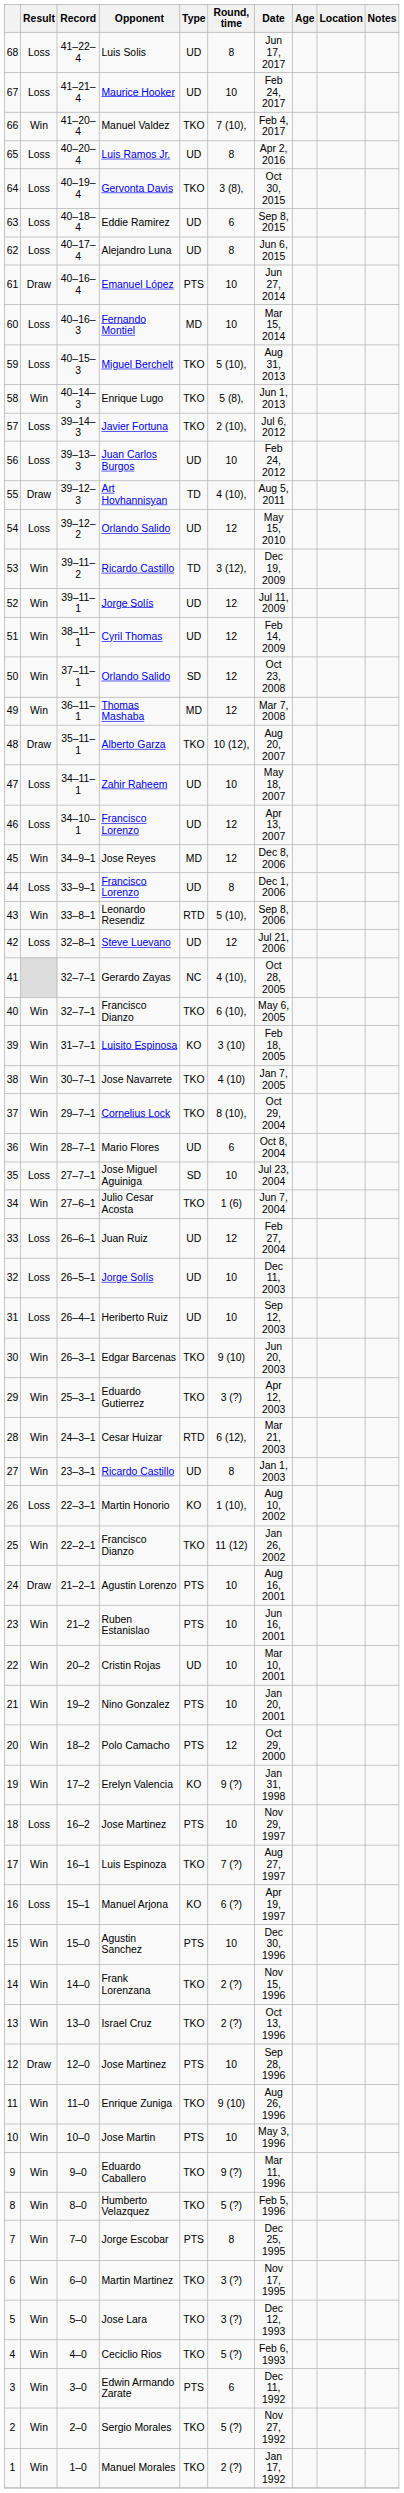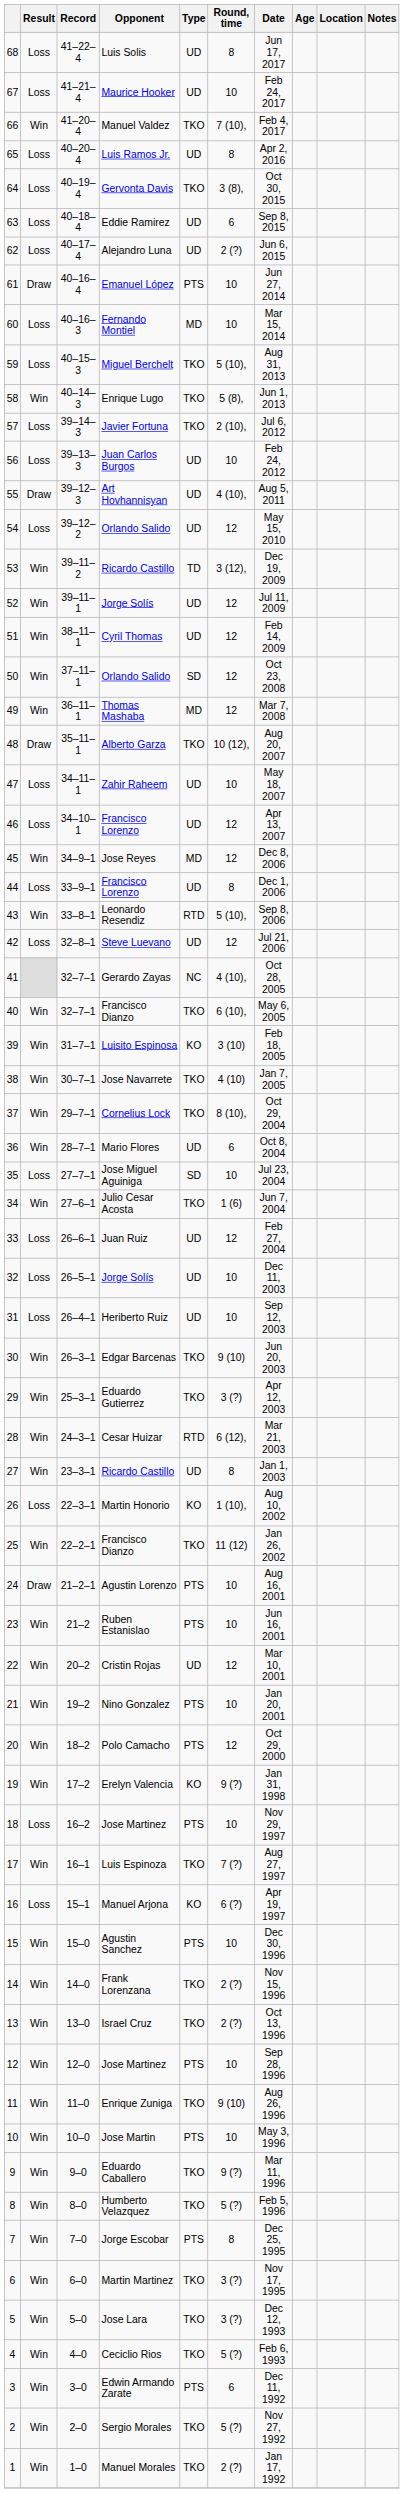 <table class="wikitable" style="text-align:center">
 <tr>
 <th></th>
 <th>Result</th>
 <th>Record</th>
 <th>Opponent</th>
 <th>Type</th>
 <th>Round, time</th>
 <th>Date</th>
 <th>Age</th>
 <th>Location</th>
 <th>Notes</th>
 </tr>
 <tr>
 <td>68</td>
 <td>Loss</td>
 <td>41–22–4 </td>
 <td align=left>Luis Solis</td>
 <td>UD</td>
 <td>8</td>
 <td>Jun 17, 2017</td>
 <td style="text-align:left;"></td>
 <td style="text-align:left;"></td>
 <td></td>
 </tr>
 <tr>
 <td>67</td>
 <td>Loss</td>
 <td>41–21–4 </td>
 <td align=left><a href='#'>Maurice Hooker</a></td>
 <td>UD</td>
 <td>10</td>
 <td>Feb 24, 2017</td>
 <td style="text-align:left;"></td>
 <td style="text-align:left;"></td>
 <td></td>
 </tr>
 <tr>
 <td>66</td>
 <td>Win</td>
 <td>41–20–4 </td>
 <td align=left>Manuel Valdez</td>
 <td>TKO</td>
 <td>7 (10), </td>
 <td>Feb 4, 2017</td>
 <td style="text-align:left;"></td>
 <td style="text-align:left;"></td>
 <td></td>
 </tr>
 <tr>
 <td>65</td>
 <td>Loss</td>
 <td>40–20–4 </td>
 <td align=left><a href='#'>Luis Ramos Jr.</a></td>
 <td>UD</td>
 <td>8</td>
 <td>Apr 2, 2016</td>
 <td style="text-align:left;"></td>
 <td style="text-align:left;"></td>
 <td></td>
 </tr>
 <tr>
 <td>64</td>
 <td>Loss</td>
 <td>40–19–4 </td>
 <td align=left><a href='#'>Gervonta Davis</a></td>
 <td>TKO</td>
 <td>3 (8), </td>
 <td>Oct 30, 2015</td>
 <td style="text-align:left;"></td>
 <td style="text-align:left;"></td>
 <td></td>
 </tr>
 <tr>
 <td>63</td>
 <td>Loss</td>
 <td>40–18–4 </td>
 <td align=left>Eddie Ramirez</td>
 <td>UD</td>
 <td>6</td>
 <td>Sep 8, 2015</td>
 <td style="text-align:left;"></td>
 <td style="text-align:left;"></td>
 <td></td>
 </tr>
 <tr>
 <td>62</td>
 <td>Loss</td>
 <td>40–17–4 </td>
 <td align=left>Alejandro Luna</td>
 <td>UD</td>
-<td>8</td>
+<td>2 (?)</td>
 <td>Jun 6, 2015</td>
 <td style="text-align:left;"></td>
 <td style="text-align:left;"></td>
 <td></td>
 </tr>
 <tr>
 <td>61</td>
 <td>Draw</td>
 <td>40–16–4 </td>
 <td align=left><a href='#'>Emanuel López</a></td>
 <td>PTS</td>
 <td>10</td>
 <td>Jun 27, 2014</td>
 <td style="text-align:left;"></td>
 <td style="text-align:left;"></td>
 <td></td>
 </tr>
 <tr>
 <td>60</td>
 <td>Loss</td>
 <td>40–16–3 </td>
 <td align=left><a href='#'>Fernando Montiel</a></td>
 <td>MD</td>
 <td>10</td>
 <td>Mar 15, 2014</td>
 <td style="text-align:left;"></td>
 <td style="text-align:left;"></td>
 <td></td>
 </tr>
 <tr>
 <td>59</td>
 <td>Loss</td>
 <td>40–15–3 </td>
 <td align=left><a href='#'>Miguel Berchelt</a></td>
 <td>TKO</td>
 <td>5 (10), </td>
 <td>Aug 31, 2013</td>
 <td style="text-align:left;"></td>
 <td style="text-align:left;"></td>
 <td></td>
 </tr>
 <tr>
 <td>58</td>
 <td>Win</td>
 <td>40–14–3 </td>
 <td align=left>Enrique Lugo</td>
 <td>TKO</td>
 <td>5 (8), </td>
 <td>Jun 1, 2013</td>
 <td style="text-align:left;"></td>
 <td style="text-align:left;"></td>
 <td></td>
 </tr>
 <tr>
 <td>57</td>
 <td>Loss</td>
 <td>39–14–3 </td>
 <td align=left><a href='#'>Javier Fortuna</a></td>
 <td>TKO</td>
 <td>2 (10), </td>
 <td>Jul 6, 2012</td>
 <td style="text-align:left;"></td>
 <td style="text-align:left;"></td>
 <td></td>
 </tr>
 <tr>
 <td>56</td>
 <td>Loss</td>
 <td>39–13–3 </td>
 <td align=left><a href='#'>Juan Carlos Burgos</a></td>
 <td>UD</td>
 <td>10</td>
 <td>Feb 24, 2012</td>
 <td style="text-align:left;"></td>
 <td style="text-align:left;"></td>
 <td style="text-align:left;"></td>
 </tr>
 <tr>
 <td>55</td>
 <td>Draw</td>
 <td>39–12–3 </td>
 <td align=left><a href='#'>Art Hovhannisyan</a></td>
-<td>TD</td>
+<td>UD</td>
 <td>4 (10), </td>
 <td>Aug 5, 2011</td>
 <td style="text-align:left;"></td>
 <td style="text-align:left;"></td>
 <td style="text-align:left;"></td>
 </tr>
 <tr>
 <td>54</td>
 <td>Loss</td>
 <td>39–12–2 </td>
 <td align=left><a href='#'>Orlando Salido</a></td>
 <td>UD</td>
 <td>12</td>
 <td>May 15, 2010</td>
 <td style="text-align:left;"></td>
 <td style="text-align:left;"></td>
 <td style="text-align:left;"></td>
 </tr>
 <tr>
 <td>53</td>
 <td>Win</td>
 <td>39–11–2 </td>
 <td align=left><a href='#'>Ricardo Castillo</a></td>
 <td>TD</td>
 <td>3 (12), </td>
 <td>Dec 19, 2009</td>
 <td style="text-align:left;"></td>
 <td style="text-align:left;"></td>
 <td style="text-align:left;"></td>
 </tr>
 <tr>
 <td>52</td>
 <td>Win</td>
 <td>39–11–1 </td>
 <td align=left><a href='#'>Jorge Solís</a></td>
 <td>UD</td>
 <td>12</td>
 <td>Jul 11, 2009</td>
 <td style="text-align:left;"></td>
 <td style="text-align:left;"></td>
 <td style="text-align:left;"></td>
 </tr>
 <tr>
 <td>51</td>
 <td>Win</td>
 <td>38–11–1 </td>
 <td align=left><a href='#'>Cyril Thomas</a></td>
 <td>UD</td>
 <td>12</td>
 <td>Feb 14, 2009</td>
 <td style="text-align:left;"></td>
 <td style="text-align:left;"></td>
 <td style="text-align:left;"></td>
 </tr>
 <tr>
 <td>50</td>
 <td>Win</td>
 <td>37–11–1 </td>
 <td align=left><a href='#'>Orlando Salido</a></td>
 <td>SD</td>
 <td>12</td>
 <td>Oct 23, 2008</td>
 <td style="text-align:left;"></td>
 <td style="text-align:left;"></td>
 <td style="text-align:left;"></td>
 </tr>
 <tr>
 <td>49</td>
 <td>Win</td>
 <td>36–11–1 </td>
 <td align=left><a href='#'>Thomas Mashaba</a></td>
 <td>MD</td>
 <td>12</td>
 <td>Mar 7, 2008</td>
 <td style="text-align:left;"></td>
 <td style="text-align:left;"></td>
 <td style="text-align:left;"></td>
 </tr>
 <tr>
 <td>48</td>
 <td>Draw</td>
 <td>35–11–1 </td>
 <td align=left><a href='#'>Alberto Garza</a></td>
 <td>TKO</td>
 <td>10 (12), </td>
 <td>Aug 20, 2007</td>
 <td style="text-align:left;"></td>
 <td style="text-align:left;"></td>
 <td style="text-align:left;"></td>
 </tr>
 <tr>
 <td>47</td>
 <td>Loss</td>
 <td>34–11–1 </td>
 <td align=left><a href='#'>Zahir Raheem</a></td>
 <td>UD</td>
 <td>10</td>
 <td>May 18, 2007</td>
 <td style="text-align:left;"></td>
 <td style="text-align:left;"></td>
 <td></td>
 </tr>
 <tr>
 <td>46</td>
 <td>Loss</td>
 <td>34–10–1 </td>
 <td align=left><a href='#'>Francisco Lorenzo</a></td>
 <td>UD</td>
 <td>12</td>
 <td>Apr 13, 2007</td>
 <td style="text-align:left;"></td>
 <td style="text-align:left;"></td>
 <td></td>
 </tr>
 <tr>
 <td>45</td>
 <td>Win</td>
 <td>34–9–1 </td>
 <td align=left>Jose Reyes</td>
 <td>MD</td>
 <td>12</td>
 <td>Dec 8, 2006</td>
 <td style="text-align:left;"></td>
 <td style="text-align:left;"></td>
 <td style="text-align:left;"></td>
 </tr>
 <tr>
 <td>44</td>
 <td>Loss</td>
 <td>33–9–1 </td>
 <td align=left><a href='#'>Francisco Lorenzo</a></td>
 <td>UD</td>
 <td>8</td>
 <td>Dec 1, 2006</td>
 <td style="text-align:left;"></td>
 <td style="text-align:left;"></td>
 <td></td>
 </tr>
 <tr>
 <td>43</td>
 <td>Win</td>
 <td>33–8–1 </td>
 <td align=left>Leonardo Resendiz</td>
 <td>RTD</td>
 <td>5 (10), </td>
 <td>Sep 8, 2006</td>
 <td style="text-align:left;"></td>
 <td style="text-align:left;"></td>
 <td style="text-align:left;"></td>
 </tr>
 <tr>
 <td>42</td>
 <td>Loss</td>
 <td>32–8–1 </td>
 <td align=left><a href='#'>Steve Luevano</a></td>
 <td>UD</td>
 <td>12</td>
 <td>Jul 21, 2006</td>
 <td style="text-align:left;"></td>
 <td style="text-align:left;"></td>
 <td style="text-align:left;"></td>
 </tr>
 <tr>
 <td>41</td>
 <td style="background:#DDD"></td>
 <td>32–7–1 </td>
 <td align=left>Gerardo Zayas</td>
 <td>NC</td>
 <td>4 (10), </td>
 <td>Oct 28, 2005</td>
 <td style="text-align:left;"></td>
 <td style="text-align:left;"></td>
 <td></td>
 </tr>
 <tr>
 <td>40</td>
 <td>Win</td>
 <td>32–7–1</td>
 <td align=left>Francisco Dianzo</td>
 <td>TKO</td>
 <td>6 (10), </td>
 <td>May 6, 2005</td>
 <td style="text-align:left;"></td>
 <td style="text-align:left;"></td>
 <td></td>
 </tr>
 <tr>
 <td>39</td>
 <td>Win</td>
 <td>31–7–1</td>
 <td align=left><a href='#'>Luisito Espinosa</a></td>
 <td>KO</td>
 <td>3 (10)</td>
 <td>Feb 18, 2005</td>
 <td style="text-align:left;"></td>
 <td style="text-align:left;"></td>
 <td></td>
 </tr>
 <tr>
 <td>38</td>
 <td>Win</td>
 <td>30–7–1</td>
 <td align=left>Jose Navarrete</td>
 <td>TKO</td>
 <td>4 (10)</td>
 <td>Jan 7, 2005</td>
 <td style="text-align:left;"></td>
 <td style="text-align:left;"></td>
 <td></td>
 </tr>
 <tr>
 <td>37</td>
 <td>Win</td>
 <td>29–7–1</td>
 <td align=left><a href='#'>Cornelius Lock</a></td>
 <td>TKO</td>
 <td>8 (10), </td>
 <td>Oct 29, 2004</td>
 <td style="text-align:left;"></td>
 <td style="text-align:left;"></td>
 <td></td>
 </tr>
 <tr>
 <td>36</td>
 <td>Win</td>
 <td>28–7–1</td>
 <td align=left>Mario Flores</td>
 <td>UD</td>
 <td>6</td>
 <td>Oct 8, 2004</td>
 <td style="text-align:left;"></td>
 <td style="text-align:left;"></td>
 <td></td>
 </tr>
 <tr>
 <td>35</td>
 <td>Loss</td>
 <td>27–7–1</td>
 <td align=left>Jose Miguel Aguiniga</td>
 <td>SD</td>
 <td>10</td>
 <td>Jul 23, 2004</td>
 <td style="text-align:left;"></td>
 <td style="text-align:left;"></td>
 <td></td>
 </tr>
 <tr>
 <td>34</td>
 <td>Win</td>
 <td>27–6–1</td>
 <td align=left>Julio Cesar Acosta</td>
 <td>TKO</td>
 <td>1 (6)</td>
 <td>Jun 7, 2004</td>
 <td style="text-align:left;"></td>
 <td style="text-align:left;"></td>
 <td></td>
 </tr>
 <tr>
 <td>33</td>
 <td>Loss</td>
 <td>26–6–1</td>
 <td align=left>Juan Ruiz</td>
 <td>UD</td>
 <td>12</td>
 <td>Feb 27, 2004</td>
 <td style="text-align:left;"></td>
 <td style="text-align:left;"></td>
 <td style="text-align:left;"></td>
 </tr>
 <tr>
 <td>32</td>
 <td>Loss</td>
 <td>26–5–1</td>
 <td align=left><a href='#'>Jorge Solís</a></td>
 <td>UD</td>
 <td>10</td>
 <td>Dec 11, 2003</td>
 <td style="text-align:left;"></td>
 <td style="text-align:left;"></td>
 <td></td>
 </tr>
 <tr>
 <td>31</td>
 <td>Loss</td>
 <td>26–4–1</td>
 <td align=left>Heriberto Ruiz</td>
 <td>UD</td>
 <td>10</td>
 <td>Sep 12, 2003</td>
 <td style="text-align:left;"></td>
 <td style="text-align:left;"></td>
 <td></td>
 </tr>
 <tr>
 <td>30</td>
 <td>Win</td>
 <td>26–3–1</td>
 <td align=left>Edgar Barcenas</td>
 <td>TKO</td>
 <td>9 (10)</td>
 <td>Jun 20, 2003</td>
 <td style="text-align:left;"></td>
 <td style="text-align:left;"></td>
 <td></td>
 </tr>
 <tr>
 <td>29</td>
 <td>Win</td>
 <td>25–3–1</td>
 <td align=left>Eduardo Gutierrez</td>
 <td>TKO</td>
 <td>3 (?)</td>
 <td>Apr 12, 2003</td>
 <td style="text-align:left;"></td>
 <td style="text-align:left;"></td>
 <td></td>
 </tr>
 <tr>
 <td>28</td>
 <td>Win</td>
 <td>24–3–1</td>
 <td align=left>Cesar Huizar</td>
 <td>RTD</td>
 <td>6 (12), </td>
 <td>Mar 21, 2003</td>
 <td style="text-align:left;"></td>
 <td style="text-align:left;"></td>
 <td style="text-align:left;"></td>
 </tr>
 <tr>
 <td>27</td>
 <td>Win</td>
 <td>23–3–1</td>
 <td align=left><a href='#'>Ricardo Castillo</a></td>
 <td>UD</td>
 <td>8</td>
 <td>Jan 1, 2003</td>
 <td style="text-align:left;"></td>
 <td style="text-align:left;"></td>
 <td></td>
 </tr>
 <tr>
 <td>26</td>
 <td>Loss</td>
 <td>22–3–1</td>
 <td align=left>Martin Honorio</td>
 <td>KO</td>
 <td>1 (10), </td>
 <td>Aug 10, 2002</td>
 <td style="text-align:left;"></td>
 <td style="text-align:left;"></td>
 <td></td>
 </tr>
 <tr>
 <td>25</td>
 <td>Win</td>
 <td>22–2–1</td>
 <td align=left>Francisco Dianzo</td>
 <td>TKO</td>
 <td>11 (12)</td>
 <td>Jan 26, 2002</td>
 <td style="text-align:left;"></td>
 <td style="text-align:left;"></td>
 <td style="text-align:left;"></td>
 </tr>
 <tr>
 <td>24</td>
 <td>Draw</td>
 <td>21–2–1</td>
 <td align=left>Agustin Lorenzo</td>
 <td>PTS</td>
 <td>10</td>
 <td>Aug 16, 2001</td>
 <td style="text-align:left;"></td>
 <td style="text-align:left;"></td>
 <td></td>
 </tr>
 <tr>
 <td>23</td>
 <td>Win</td>
 <td>21–2</td>
 <td align=left>Ruben Estanislao</td>
 <td>PTS</td>
 <td>10</td>
 <td>Jun 16, 2001</td>
 <td style="text-align:left;"></td>
 <td style="text-align:left;"></td>
 <td></td>
 </tr>
 <tr>
 <td>22</td>
 <td>Win</td>
 <td>20–2</td>
 <td align=left>Cristin Rojas</td>
 <td>UD</td>
-<td>10</td>
+<td>12</td>
 <td>Mar 10, 2001</td>
 <td style="text-align:left;"></td>
 <td style="text-align:left;"></td>
 <td></td>
 </tr>
 <tr>
 <td>21</td>
 <td>Win</td>
 <td>19–2</td>
 <td align=left>Nino Gonzalez</td>
 <td>PTS</td>
 <td>10</td>
 <td>Jan 20, 2001</td>
 <td style="text-align:left;"></td>
 <td style="text-align:left;"></td>
 <td></td>
 </tr>
 <tr>
 <td>20</td>
 <td>Win</td>
 <td>18–2</td>
 <td align=left>Polo Camacho</td>
 <td>PTS</td>
 <td>12</td>
 <td>Oct 29, 2000</td>
 <td style="text-align:left;"></td>
 <td style="text-align:left;"></td>
 <td></td>
 </tr>
 <tr>
 <td>19</td>
 <td>Win</td>
 <td>17–2</td>
 <td align=left>Erelyn Valencia</td>
 <td>KO</td>
 <td>9 (?)</td>
 <td>Jan 31, 1998</td>
 <td style="text-align:left;"></td>
 <td style="text-align:left;"></td>
 <td></td>
 </tr>
 <tr>
 <td>18</td>
 <td>Loss</td>
 <td>16–2</td>
 <td align=left>Jose Martinez</td>
 <td>PTS</td>
 <td>10</td>
 <td>Nov 29, 1997</td>
 <td style="text-align:left;"></td>
 <td style="text-align:left;"></td>
 <td></td>
 </tr>
 <tr>
 <td>17</td>
 <td>Win</td>
 <td>16–1</td>
 <td align=left>Luis Espinoza</td>
 <td>TKO</td>
 <td>7 (?)</td>
 <td>Aug 27, 1997</td>
 <td style="text-align:left;"></td>
 <td style="text-align:left;"></td>
 <td></td>
 </tr>
 <tr>
 <td>16</td>
 <td>Loss</td>
 <td>15–1</td>
 <td align=left>Manuel Arjona</td>
 <td>KO</td>
 <td>6 (?)</td>
 <td>Apr 19, 1997</td>
 <td style="text-align:left;"></td>
 <td style="text-align:left;"></td>
 <td></td>
 </tr>
 <tr>
 <td>15</td>
 <td>Win</td>
 <td>15–0</td>
 <td align=left>Agustin Sanchez</td>
 <td>PTS</td>
 <td>10</td>
 <td>Dec 30, 1996</td>
 <td style="text-align:left;"></td>
 <td style="text-align:left;"></td>
 <td></td>
 </tr>
 <tr>
 <td>14</td>
 <td>Win</td>
 <td>14–0</td>
 <td align=left>Frank Lorenzana</td>
 <td>TKO</td>
 <td>2 (?)</td>
 <td>Nov 15, 1996</td>
 <td style="text-align:left;"></td>
 <td style="text-align:left;"></td>
 <td></td>
 </tr>
 <tr>
 <td>13</td>
 <td>Win</td>
 <td>13–0</td>
 <td align=left>Israel Cruz</td>
 <td>TKO</td>
 <td>2 (?)</td>
 <td>Oct 13, 1996</td>
 <td style="text-align:left;"></td>
 <td style="text-align:left;"></td>
 <td></td>
 </tr>
 <tr>
 <td>12</td>
-<td>Draw</td>
+<td>Win</td>
 <td>12–0</td>
 <td align=left>Jose Martinez</td>
 <td>PTS</td>
 <td>10</td>
 <td>Sep 28, 1996</td>
 <td style="text-align:left;"></td>
 <td style="text-align:left;"></td>
 <td></td>
 </tr>
 <tr>
 <td>11</td>
 <td>Win</td>
 <td>11–0</td>
 <td align=left>Enrique Zuniga</td>
 <td>TKO</td>
 <td>9 (10)</td>
 <td>Aug 26, 1996</td>
 <td style="text-align:left;"></td>
 <td style="text-align:left;"></td>
 <td></td>
 </tr>
 <tr>
 <td>10</td>
 <td>Win</td>
 <td>10–0</td>
 <td align=left>Jose Martin</td>
 <td>PTS</td>
 <td>10</td>
 <td>May 3, 1996</td>
 <td style="text-align:left;"></td>
 <td style="text-align:left;"></td>
 <td></td>
 </tr>
 <tr>
 <td>9</td>
 <td>Win</td>
 <td>9–0</td>
 <td align=left>Eduardo Caballero</td>
 <td>TKO</td>
 <td>9 (?)</td>
 <td>Mar 11, 1996</td>
 <td style="text-align:left;"></td>
 <td style="text-align:left;"></td>
 <td></td>
 </tr>
 <tr>
 <td>8</td>
 <td>Win</td>
 <td>8–0</td>
 <td align=left>Humberto Velazquez</td>
 <td>TKO</td>
 <td>5 (?)</td>
 <td>Feb 5, 1996</td>
 <td style="text-align:left;"></td>
 <td style="text-align:left;"></td>
 <td></td>
 </tr>
 <tr>
 <td>7</td>
 <td>Win</td>
 <td>7–0</td>
 <td align=left>Jorge Escobar</td>
 <td>PTS</td>
 <td>8</td>
 <td>Dec 25, 1995</td>
 <td style="text-align:left;"></td>
 <td style="text-align:left;"></td>
 <td></td>
 </tr>
 <tr>
 <td>6</td>
 <td>Win</td>
 <td>6–0</td>
 <td align=left>Martin Martinez</td>
 <td>TKO</td>
 <td>3 (?)</td>
 <td>Nov 17, 1995</td>
 <td style="text-align:left;"></td>
 <td style="text-align:left;"></td>
 <td></td>
 </tr>
 <tr>
 <td>5</td>
 <td>Win</td>
 <td>5–0</td>
 <td align=left>Jose Lara</td>
 <td>TKO</td>
 <td>3 (?)</td>
 <td>Dec 12, 1993</td>
 <td style="text-align:left;"></td>
 <td style="text-align:left;"></td>
 <td></td>
 </tr>
 <tr>
 <td>4</td>
 <td>Win</td>
 <td>4–0</td>
 <td align=left>Ceciclio Rios</td>
 <td>TKO</td>
 <td>5 (?)</td>
 <td>Feb 6, 1993</td>
 <td style="text-align:left;"></td>
 <td style="text-align:left;"></td>
 <td></td>
 </tr>
 <tr>
 <td>3</td>
 <td>Win</td>
 <td>3–0</td>
 <td align=left>Edwin Armando Zarate</td>
 <td>PTS</td>
 <td>6</td>
 <td>Dec 11, 1992</td>
 <td style="text-align:left;"></td>
 <td style="text-align:left;"></td>
 <td></td>
 </tr>
 <tr>
 <td>2</td>
 <td>Win</td>
 <td>2–0</td>
 <td align=left>Sergio Morales</td>
 <td>TKO</td>
 <td>5 (?)</td>
 <td>Nov 27, 1992</td>
 <td style="text-align:left;"></td>
 <td style="text-align:left;"></td>
 <td></td>
 </tr>
 <tr>
 <td>1</td>
 <td>Win</td>
 <td>1–0</td>
 <td align=left>Manuel Morales</td>
 <td>TKO</td>
 <td>2 (?)</td>
 <td>Jan 17, 1992</td>
 <td style="text-align:left;"></td>
 <td style="text-align:left;"></td>
 <td></td>
 </tr>
 <tr>
 </tr>
 </table>
